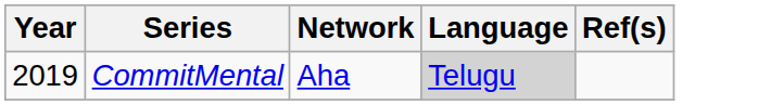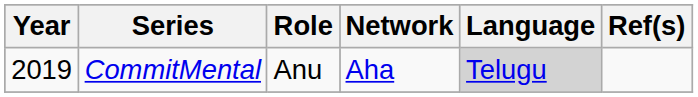 <table class="wikitable">
 <tr>
 <th>Year</th>
 <th>Series</th>
+<th>Role</th>
 <th>Network</th>
 <th>Language</th>
 <th>Ref(s)</th>
 </tr>
 <tr>
 <td>2019</td>
 <td><em><a href='#'>CommitMental</a></em></td>
+<td>Anu</td>
 <td><a href='#'>Aha</a></td>
 <td style="background: lightgrey;"><a href='#'>Telugu</a></td>
 <td></td>
 </tr>
 </table>
